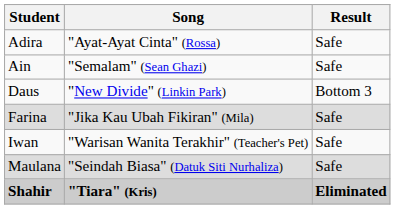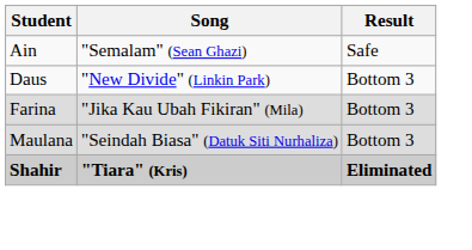 <table class="wikitable" style="font-size:90%;">
 <tr>
 <th>Student</th>
 <th>Song</th>
 <th>Result</th>
-</tr>
-<tr>
-<td>Adira</td>
-<td>"Ayat-Ayat Cinta" <small>(<a href='#'>Rossa</a>)</small></td>
-<td>Safe</td>
 </tr>
 <tr>
 <td>Ain</td>
 <td>"Semalam" <small>(<a href='#'>Sean Ghazi</a>)</small></td>
 <td>Safe</td>
 </tr>
 <tr>
 <td>Daus</td>
 <td>"<a href='#'>New Divide</a>" <small>(<a href='#'>Linkin Park</a>)</small></td>
 <td>Bottom 3</td>
 </tr>
 <tr bgcolor="#DDDDDD">
 <td>Farina</td>
 <td>"Jika Kau Ubah Fikiran" <small>(Mila)</small></td>
-<td>Safe</td>
-</tr>
-<tr>
-<td>Iwan</td>
-<td>"Warisan Wanita Terakhir" <small>(Teacher's Pet)</small></td>
-<td>Safe</td>
+<td>Bottom 3</td>
 </tr>
 <tr bgcolor="#DDDDDD">
 <td>Maulana</td>
 <td>"Seindah Biasa" <small>(<a href='#'>Datuk Siti Nurhaliza</a>)</small></td>
-<td>Safe</td>
+<td>Bottom 3</td>
 </tr>
 <tr bgcolor="#CCCCCC">
 <td><strong>Shahir</strong></td>
 <td><strong>"Tiara" <small>(Kris)</small></strong></td>
 <td><strong>Eliminated</strong></td>
 </tr>
 </table>
